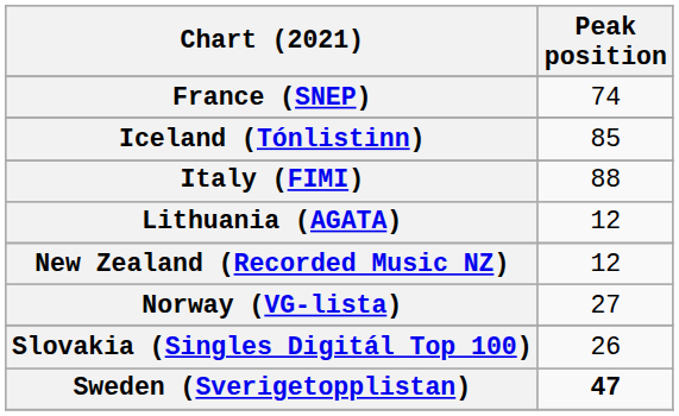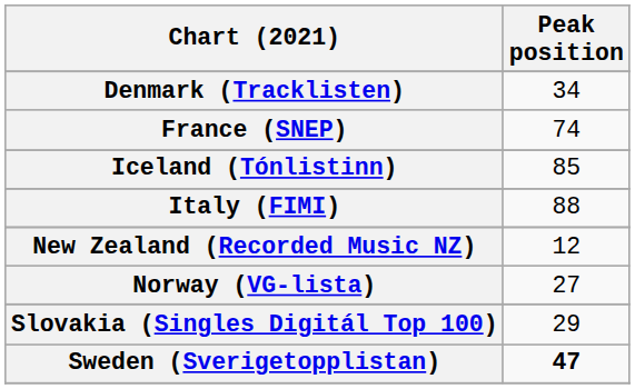 <table class="wikitable sortable plainrowheaders" style="text-align:center">
 <tr>
 <th scope="col">Chart (2021)</th>
 <th scope="col">Peak<br>position</th>
 </tr>
 <tr>
 </tr>
 <tr>
 </tr>
 <tr>
 </tr>
 <tr>
 </tr>
 <tr>
+</tr>
+<tr>
+<th scope="row">Denmark (<a href='#'>Tracklisten</a>)</th>
+<td>34</td>
 </tr>
 <tr>
 <th scope="row">France (<a href='#'>SNEP</a>)</th>
 <td>74</td>
 </tr>
 <tr>
 </tr>
 <tr>
 </tr>
 <tr>
 <th scope="row">Iceland (<a href='#'>Tónlistinn</a>)</th>
 <td>85</td>
 </tr>
 <tr>
 </tr>
 <tr>
 <th scope="row">Italy (<a href='#'>FIMI</a>)</th>
 <td>88</td>
 </tr>
 <tr>
-<th scope="row">Lithuania (<a href='#'>AGATA</a>)</th>
-<td>12</td>
-</tr>
-<tr>
 </tr>
 <tr>
 <th scope="row">New Zealand (<a href='#'>Recorded Music NZ</a>)</th>
 <td>12</td>
 </tr>
 <tr>
 <th scope="row">Norway (<a href='#'>VG-lista</a>)</th>
 <td>27</td>
 </tr>
 <tr>
 </tr>
 <tr>
 <th scope="row">Slovakia (<a href='#'>Singles Digitál Top 100</a>)</th>
-<td>26</td>
+<td>29</td>
 </tr>
 <tr>
 <th scope="row">Sweden (<a href='#'>Sverigetopplistan</a>)</th>
 <td><strong>47</strong></td>
 </tr>
 <tr>
 </tr>
 <tr>
 </tr>
 <tr>
 </tr>
 <tr>
 </tr>
 <tr>
 </tr>
 <tr>
 </tr>
 <tr>
 </tr>
 </table>
